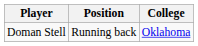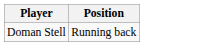 <table class="wikitable">
 <tr>
 <th>Player</th>
 <th>Position</th>
-<th>College</th>
 </tr>
 <tr>
 <td>Doman Stell</td>
 <td>Running back</td>
-<td><a href='#'>Oklahoma</a></td>
 </tr>
 </table>
